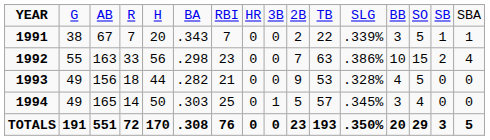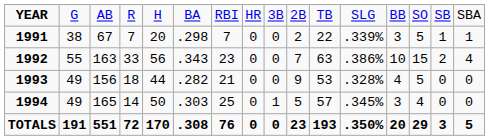 <table class="wikitable">
 <tr align=center>
 <td><strong>YEAR</strong></td>
 <td><a href='#'>G</a></td>
 <td><a href='#'>AB</a></td>
 <td><a href='#'>R</a></td>
 <td><a href='#'>H</a></td>
 <td><a href='#'>BA</a></td>
 <td><a href='#'>RBI</a></td>
 <td><a href='#'>HR</a></td>
 <td><a href='#'>3B</a></td>
 <td><a href='#'>2B</a></td>
 <td><a href='#'>TB</a></td>
 <td><a href='#'>SLG</a></td>
 <td><a href='#'>BB</a></td>
 <td><a href='#'>SO</a></td>
 <td><a href='#'>SB</a></td>
 <td>SBA</td>
 </tr>
 <tr align=center>
 <td><strong>1991</strong></td>
 <td>38</td>
 <td>67</td>
 <td>7</td>
 <td>20</td>
-<td>.343</td>
+<td>.298</td>
 <td>7</td>
 <td>0</td>
 <td>0</td>
 <td>2</td>
 <td>22</td>
 <td>.339%</td>
 <td>3</td>
 <td>5</td>
 <td>1</td>
 <td>1</td>
 </tr>
 <tr align=center>
 <td><strong>1992</strong></td>
 <td>55</td>
 <td>163</td>
 <td>33</td>
 <td>56</td>
-<td>.298</td>
+<td>.343</td>
 <td>23</td>
 <td>0</td>
 <td>0</td>
 <td>7</td>
 <td>63</td>
 <td>.386%</td>
 <td>10</td>
 <td>15</td>
 <td>2</td>
 <td>4</td>
 </tr>
 <tr align=center>
 <td><strong>1993</strong></td>
 <td>49</td>
 <td>156</td>
 <td>18</td>
 <td>44</td>
 <td>.282</td>
 <td>21</td>
 <td>0</td>
 <td>0</td>
 <td>9</td>
 <td>53</td>
 <td>.328%</td>
 <td>4</td>
 <td>5</td>
 <td>0</td>
 <td>0</td>
 </tr>
 <tr align=center>
 <td><strong>1994</strong></td>
 <td>49</td>
 <td>165</td>
 <td>14</td>
 <td>50</td>
 <td>.303</td>
 <td>25</td>
 <td>0</td>
 <td>1</td>
 <td>5</td>
 <td>57</td>
 <td>.345%</td>
 <td>3</td>
 <td>4</td>
 <td>0</td>
 <td>0</td>
 </tr>
 <tr align=center>
 <td><strong>TOTALS</strong></td>
 <td><strong>191</strong></td>
 <td><strong>551</strong></td>
 <td><strong>72</strong></td>
 <td><strong>170</strong></td>
 <td><strong>.308</strong></td>
 <td><strong>76</strong></td>
 <td><strong>0</strong></td>
 <td><strong>0</strong></td>
 <td><strong>23</strong></td>
 <td><strong>193</strong></td>
 <td><strong>.350%</strong></td>
 <td><strong>20</strong></td>
 <td><strong>29</strong></td>
 <td><strong>3</strong></td>
 <td><strong>5</strong></td>
 </tr>
 </table>
